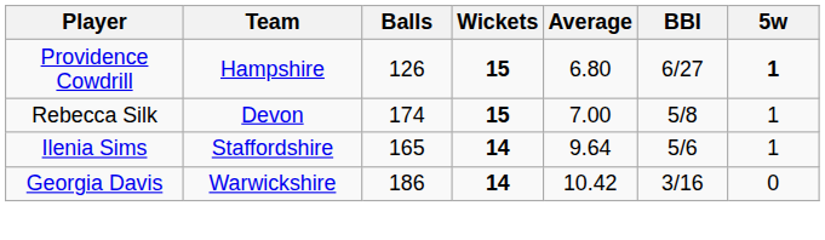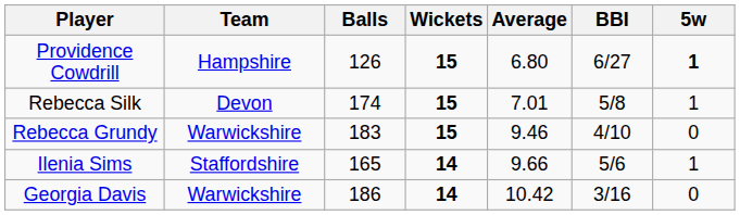 <table class="wikitable" style="text-align:center">
 <tr>
 <th width=125>Player</th>
 <th width=125>Team</th>
 <th width=60>Balls</th>
 <th width=60>Wickets</th>
 <th width=60>Average</th>
 <th width=60>BBI</th>
 <th width=60>5w</th>
 </tr>
 <tr>
 <td><a href='#'>Providence Cowdrill</a></td>
 <td><a href='#'>Hampshire</a></td>
 <td>126</td>
 <td><strong>15</strong></td>
 <td>6.80</td>
 <td>6/27</td>
 <td><strong>1</strong></td>
 </tr>
 <tr>
 <td>Rebecca Silk</td>
 <td><a href='#'>Devon</a></td>
 <td>174</td>
 <td><strong>15</strong></td>
-<td>7.00</td>
+<td>7.01</td>
 <td>5/8</td>
 <td>1</td>
+</tr>
+<tr>
+<td><a href='#'>Rebecca Grundy</a></td>
+<td><a href='#'>Warwickshire</a></td>
+<td>183</td>
+<td><strong>15</strong></td>
+<td>9.46</td>
+<td>4/10</td>
+<td>0</td>
 </tr>
 <tr>
 <td><a href='#'>Ilenia Sims</a></td>
 <td><a href='#'>Staffordshire</a></td>
 <td>165</td>
 <td><strong>14</strong></td>
-<td>9.64</td>
+<td>9.66</td>
 <td>5/6</td>
 <td>1</td>
 </tr>
 <tr>
 <td><a href='#'>Georgia Davis</a></td>
 <td><a href='#'>Warwickshire</a></td>
 <td>186</td>
 <td><strong>14</strong></td>
 <td>10.42</td>
 <td>3/16</td>
 <td>0</td>
 </tr>
 </table>
